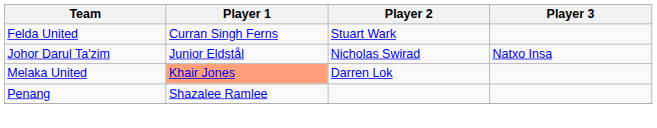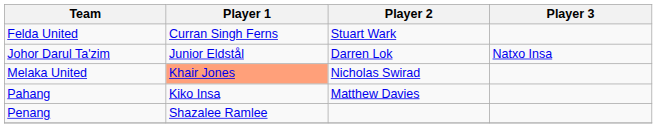 <table class="wikitable sortable">
 <tr>
 <th style="width:200px;">Team</th>
 <th style="width:200px;">Player 1</th>
 <th style="width:200px;">Player 2</th>
 <th style="width:200px;">Player 3</th>
 </tr>
 <tr>
 <td><a href='#'>Felda United</a></td>
 <td> <a href='#'>Curran Singh Ferns</a><small></small></td>
 <td> <a href='#'>Stuart Wark</a><small></small></td>
 <td></td>
 </tr>
 <tr>
 <td><a href='#'>Johor Darul Ta'zim</a></td>
 <td> <a href='#'>Junior Eldstål</a><small></small> <small></small></td>
-<td> <a href='#'>Nicholas Swirad</a><small></small></td>
+<td> <a href='#'>Darren Lok</a><small></small> <small></small></td>
 <td> <a href='#'>Natxo Insa</a><small></small></td>
 </tr>
 <tr>
 <td><a href='#'>Melaka United</a></td>
 <td style="background: lightsalmon;"> <a href='#'>Khair Jones</a><small></small> <small></small></td>
-<td> <a href='#'>Darren Lok</a><small></small> <small></small></td>
+<td> <a href='#'>Nicholas Swirad</a><small></small></td>
+<td></td>
+</tr>
+<tr>
+<td><a href='#'>Pahang</a></td>
+<td> <a href='#'>Kiko Insa</a><small></small></td>
+<td> <a href='#'>Matthew Davies</a><small></small> <small></small></td>
 <td></td>
 </tr>
 <tr>
 <td><a href='#'>Penang</a></td>
 <td> <a href='#'>Shazalee Ramlee</a><small></small></td>
 <td></td>
 <td></td>
 </tr>
 <tr>
 </tr>
 </table>
